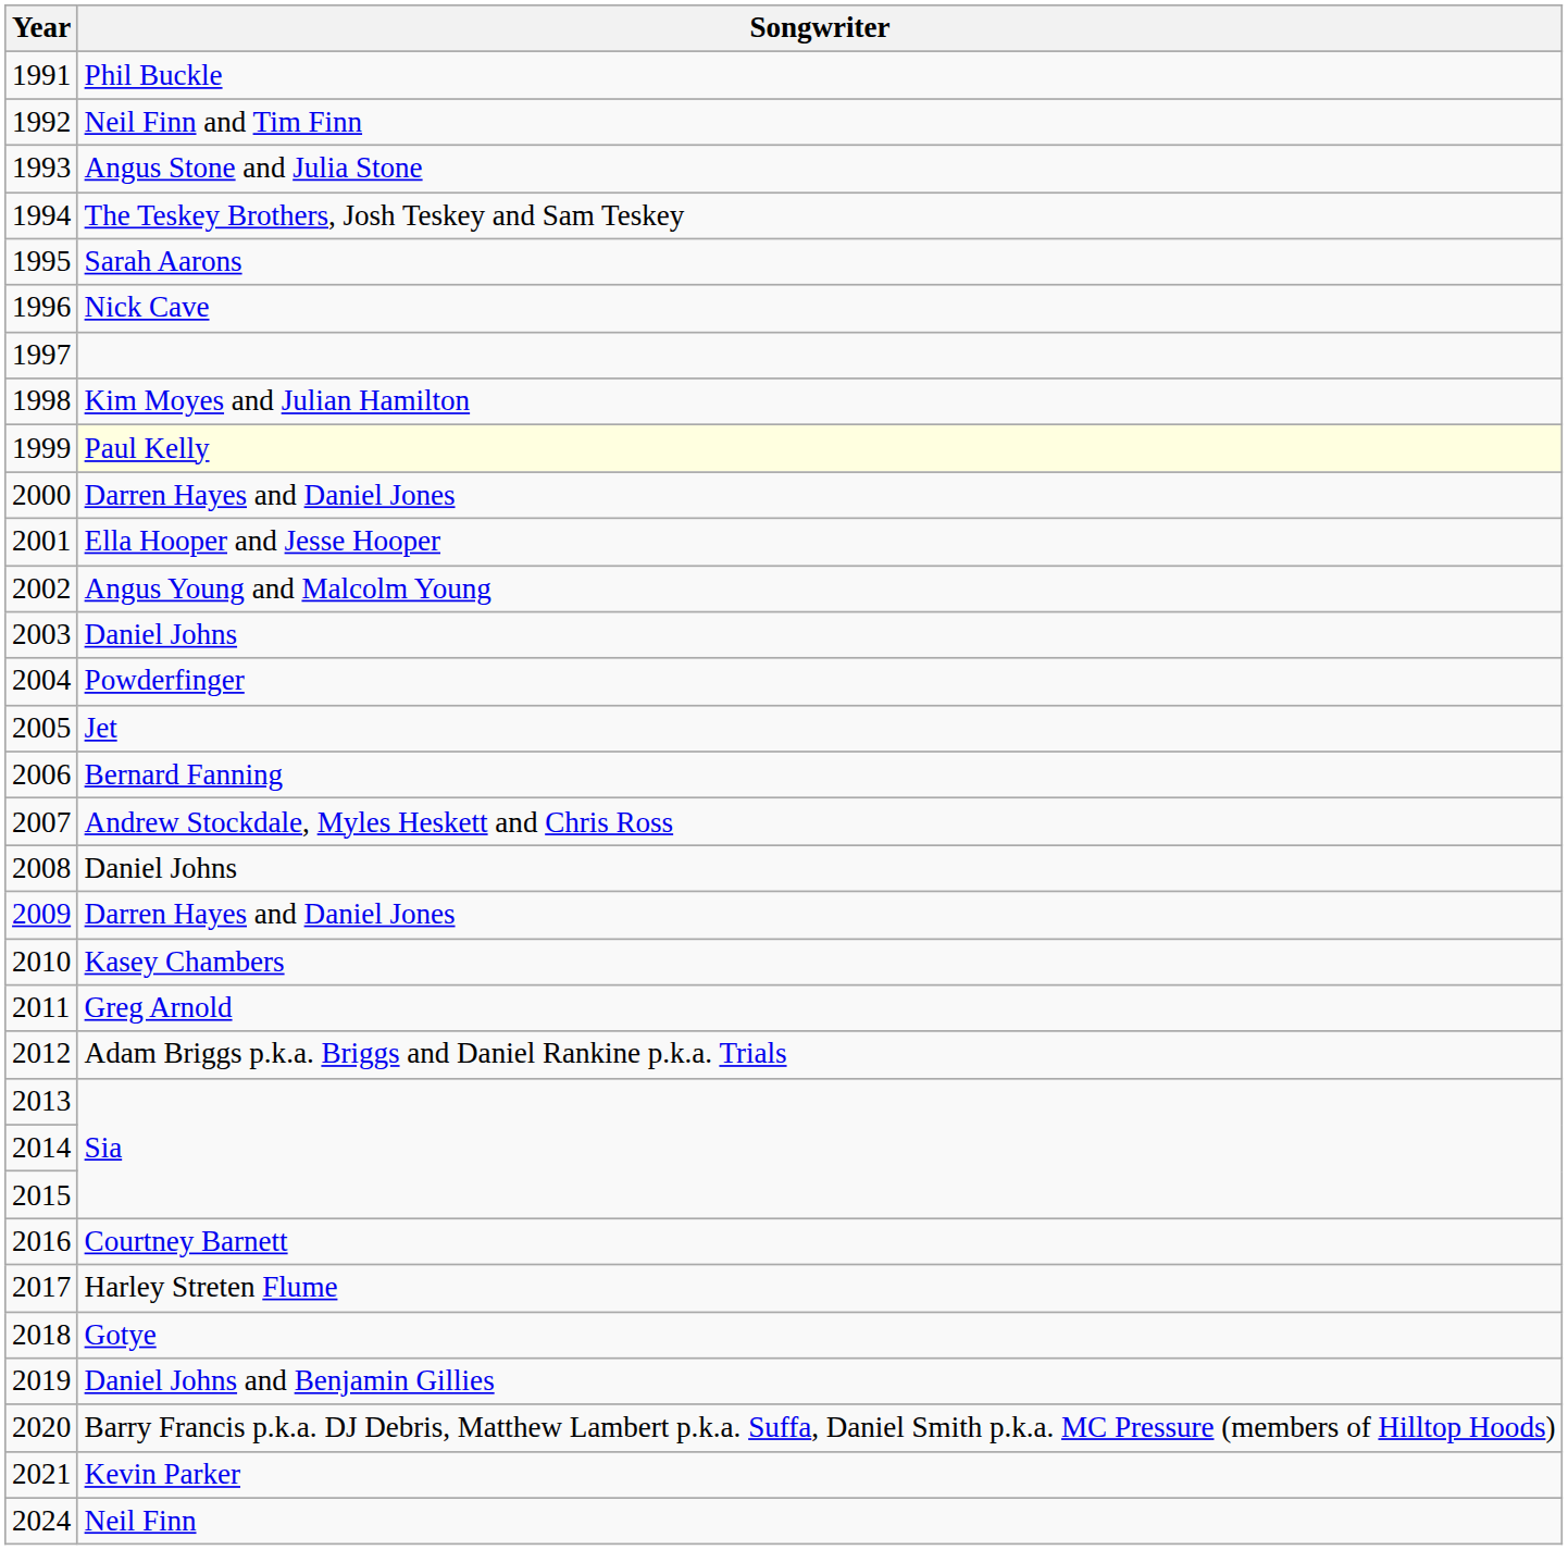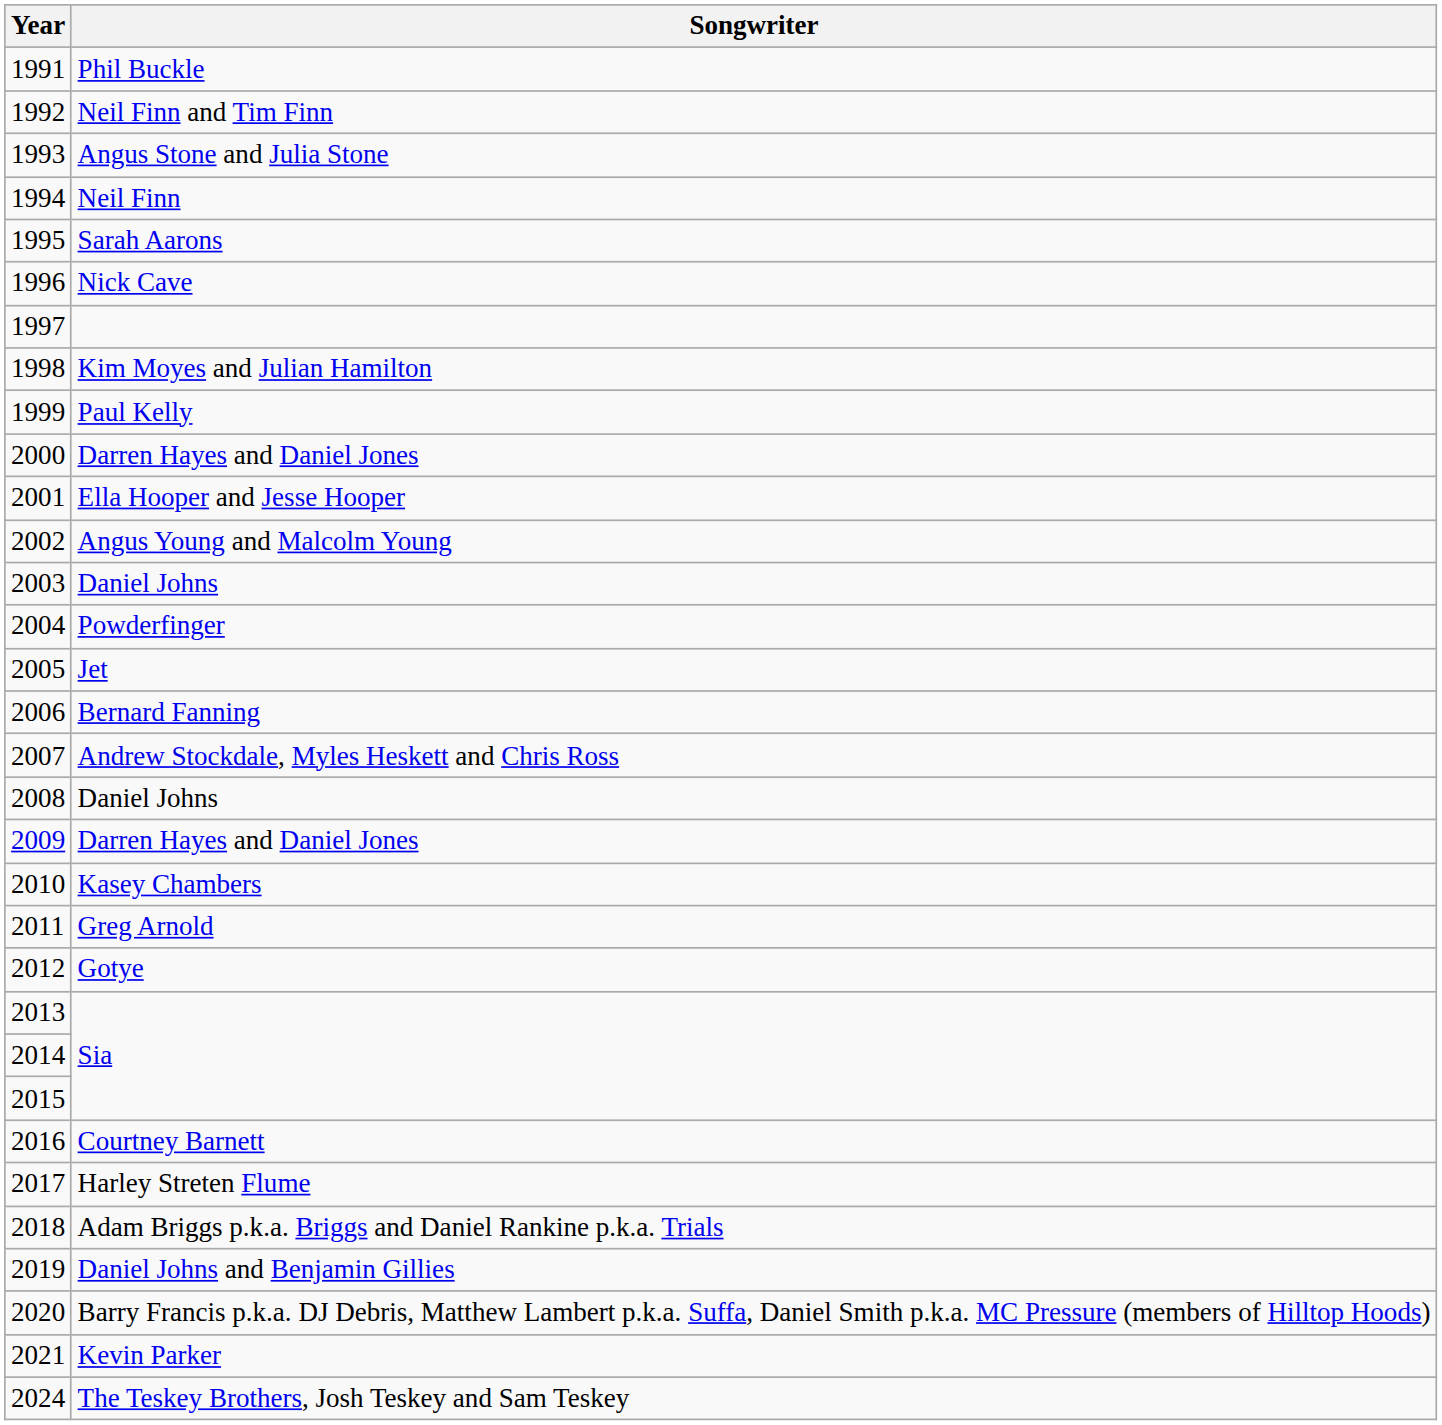 <table class="wikitable">
 <tr>
 <th>Year</th>
 <th>Songwriter</th>
 </tr>
 <tr>
 <td>1991</td>
 <td><a href='#'>Phil Buckle</a></td>
 </tr>
 <tr>
 <td>1992</td>
 <td><a href='#'>Neil Finn</a> and <a href='#'>Tim Finn</a></td>
 </tr>
 <tr>
 <td>1993</td>
 <td><a href='#'>Angus Stone</a> and <a href='#'>Julia Stone</a></td>
 </tr>
 <tr>
 <td>1994</td>
-<td><a href='#'>The Teskey Brothers</a>, Josh Teskey and Sam Teskey</td>
+<td><a href='#'>Neil Finn</a></td>
 </tr>
 <tr>
 <td>1995</td>
 <td><a href='#'>Sarah Aarons</a></td>
 </tr>
 <tr>
 <td>1996</td>
 <td><a href='#'>Nick Cave</a></td>
 </tr>
 <tr>
 <td>1997</td>
 <td></td>
 </tr>
 <tr>
 <td>1998</td>
 <td><a href='#'>Kim Moyes</a> and <a href='#'>Julian Hamilton</a></td>
 </tr>
 <tr>
 <td>1999</td>
-<td style="background: lightyellow;"><a href='#'>Paul Kelly</a></td>
+<td><a href='#'>Paul Kelly</a></td>
 </tr>
 <tr>
 <td>2000</td>
 <td><a href='#'>Darren Hayes</a> and <a href='#'>Daniel Jones</a></td>
 </tr>
 <tr>
 <td>2001</td>
 <td><a href='#'>Ella Hooper</a> and <a href='#'>Jesse Hooper</a></td>
 </tr>
 <tr>
 <td>2002</td>
 <td><a href='#'>Angus Young</a> and <a href='#'>Malcolm Young</a></td>
 </tr>
 <tr>
 <td>2003</td>
 <td><a href='#'>Daniel Johns</a></td>
 </tr>
 <tr>
 <td>2004</td>
 <td><a href='#'>Powderfinger</a></td>
 </tr>
 <tr>
 <td>2005</td>
 <td><a href='#'>Jet</a></td>
 </tr>
 <tr>
 <td>2006</td>
 <td><a href='#'>Bernard Fanning</a></td>
 </tr>
 <tr>
 <td>2007</td>
 <td><a href='#'>Andrew Stockdale</a>, <a href='#'>Myles Heskett</a> and <a href='#'>Chris Ross</a></td>
 </tr>
 <tr>
 <td>2008</td>
 <td>Daniel Johns</td>
 </tr>
 <tr>
 <td><a href='#'>2009</a></td>
 <td><a href='#'>Darren Hayes</a> and <a href='#'>Daniel Jones</a></td>
 </tr>
 <tr>
 <td>2010</td>
 <td><a href='#'>Kasey Chambers</a></td>
 </tr>
 <tr>
 <td>2011</td>
 <td><a href='#'>Greg Arnold</a></td>
 </tr>
 <tr>
 <td>2012</td>
-<td>Adam Briggs p.k.a. <a href='#'>Briggs</a> and Daniel Rankine p.k.a. <a href='#'>Trials</a></td>
+<td><a href='#'>Gotye</a></td>
 </tr>
 <tr>
 <td>2013</td>
 <td rowspan="3"><a href='#'>Sia</a></td>
 </tr>
 <tr>
 <td>2014</td>
 </tr>
 <tr>
 <td>2015</td>
 </tr>
 <tr>
 <td>2016</td>
 <td><a href='#'>Courtney Barnett</a></td>
 </tr>
 <tr>
 <td>2017</td>
 <td>Harley Streten  <a href='#'>Flume</a></td>
 </tr>
 <tr>
 <td>2018</td>
-<td><a href='#'>Gotye</a></td>
+<td>Adam Briggs p.k.a. <a href='#'>Briggs</a> and Daniel Rankine p.k.a. <a href='#'>Trials</a></td>
 </tr>
 <tr>
 <td>2019</td>
 <td><a href='#'>Daniel Johns</a> and <a href='#'>Benjamin Gillies</a></td>
 </tr>
 <tr>
 <td>2020</td>
 <td>Barry Francis p.k.a. DJ Debris, Matthew Lambert p.k.a. <a href='#'>Suffa</a>, Daniel Smith p.k.a. <a href='#'>MC Pressure</a> (members of <a href='#'>Hilltop Hoods</a>)</td>
 </tr>
 <tr>
 <td>2021</td>
 <td><a href='#'>Kevin Parker</a></td>
 </tr>
 <tr>
 <td>2024</td>
-<td><a href='#'>Neil Finn</a></td>
+<td><a href='#'>The Teskey Brothers</a>, Josh Teskey and Sam Teskey</td>
 </tr>
 </table>
